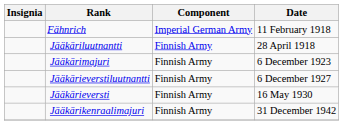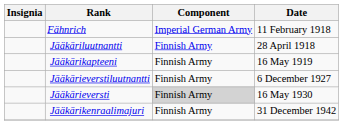 <table class="wikitable">
 <tr>
 <th>Insignia</th>
 <th>Rank</th>
 <th>Component</th>
 <th>Date</th>
 </tr>
 <tr>
 <td></td>
 <td><em><a href='#'>Fähnrich</a></em></td>
 <td><a href='#'>Imperial German Army</a></td>
 <td>11 February 1918</td>
 </tr>
 <tr>
 <td></td>
 <td> <a href='#'><em>Jääkäriluutnantti</em></a></td>
 <td><a href='#'>Finnish Army</a></td>
 <td>28 April 1918</td>
 </tr>
 <tr>
 <td></td>
-<td> <a href='#'><em>Jääkärimajuri</em></a></td>
+<td> <a href='#'><em>Jääkärikapteeni</em></a></td>
 <td>Finnish Army</td>
-<td>6 December 1923</td>
+<td>16 May 1919</td>
 </tr>
 <tr>
 <td></td>
 <td> <a href='#'><em>Jääkärieverstiluutnantti</em></a></td>
 <td>Finnish Army</td>
 <td>6 December 1927</td>
 </tr>
 <tr>
 <td></td>
 <td> <a href='#'><em>Jääkärieversti</em></a></td>
-<td>Finnish Army</td>
+<td style="background: lightgrey;">Finnish Army</td>
 <td>16 May 1930</td>
 </tr>
 <tr>
 <td></td>
 <td> <a href='#'><em>Jääkärikenraalimajuri</em></a></td>
 <td>Finnish Army</td>
 <td>31 December 1942</td>
 </tr>
 <tr>
 </tr>
 </table>
